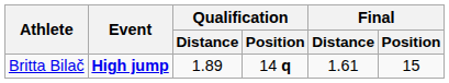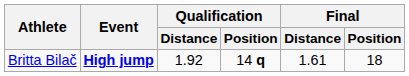 <table class=wikitable style="font-size:90%">
 <tr>
 <th rowspan="2">Athlete</th>
 <th rowspan="2">Event</th>
 <th colspan="2">Qualification</th>
 <th colspan="2">Final</th>
 </tr>
 <tr style="font-size:95%">
 <th>Distance</th>
 <th>Position</th>
 <th>Distance</th>
 <th>Position</th>
 </tr>
 <tr align=center>
 <td align=left><a href='#'>Britta Bilač</a></td>
 <td align=left><strong><a href='#'>High jump</a></strong></td>
-<td>1.89</td>
+<td>1.92</td>
 <td>14 <strong>q</strong></td>
 <td>1.61</td>
-<td>15</td>
+<td>18</td>
 </tr>
 </table>
